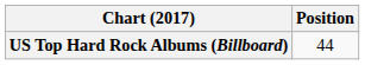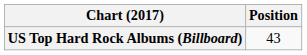 <table class="wikitable plainrowheaders" style="text-align:center">
 <tr>
 <th scope="col">Chart (2017)</th>
 <th scope="col">Position</th>
 </tr>
 <tr>
 <th scope="row">US Top Hard Rock Albums (<em>Billboard</em>)</th>
-<td>44</td>
+<td>43</td>
 </tr>
 </table>
